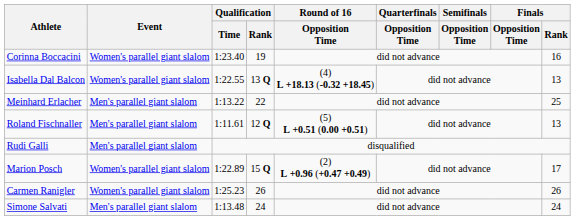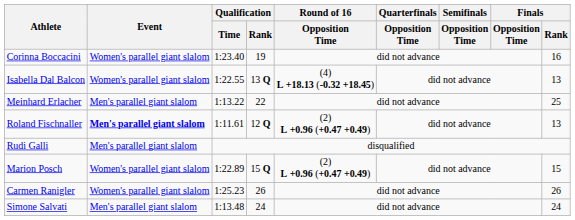 <table class="wikitable" style="font-size:90%">
 <tr>
 <th rowspan="2">Athlete</th>
 <th rowspan="2">Event</th>
 <th colspan="2">Qualification</th>
 <th>Round of 16</th>
 <th>Quarterfinals</th>
 <th>Semifinals</th>
 <th colspan=2>Finals</th>
 </tr>
 <tr>
 <th>Time</th>
 <th>Rank</th>
 <th>Opposition<br>Time</th>
 <th>Opposition<br>Time</th>
 <th>Opposition<br>Time</th>
 <th>Opposition<br>Time</th>
 <th>Rank</th>
 </tr>
 <tr>
 <td><a href='#'>Corinna Boccacini</a></td>
 <td><a href='#'>Women's parallel giant slalom</a></td>
 <td align="center">1:23.40</td>
 <td align="center">19</td>
 <td colspan=4 align="center">did not advance</td>
 <td align="center">16</td>
 </tr>
 <tr>
 <td><a href='#'>Isabella Dal Balcon</a></td>
 <td><a href='#'>Women's parallel giant slalom</a></td>
 <td align="center">1:22.55</td>
 <td align="center">13 <strong>Q</strong></td>
 <td align="center"> (4)<br><strong>L</strong> <strong>+18.13</strong> (<strong>-0.32</strong> <strong>+18.45</strong>)</td>
 <td colspan=3 align="center">did not advance</td>
 <td align="center">13</td>
 </tr>
 <tr>
 <td><a href='#'>Meinhard Erlacher</a></td>
 <td><a href='#'>Men's parallel giant slalom</a></td>
 <td align="center">1:13.22</td>
 <td align="center">22</td>
 <td colspan=4 align="center">did not advance</td>
 <td align="center">25</td>
 </tr>
 <tr>
 <td><a href='#'>Roland Fischnaller</a></td>
-<td><a href='#'>Men's parallel giant slalom</a></td>
+<td><strong><a href='#'>Men's parallel giant slalom</a></strong></td>
 <td align="center">1:11.61</td>
 <td align="center">12 <strong>Q</strong></td>
-<td align="center"> (5)<br><strong>L</strong> <strong>+0.51</strong> (<strong>0.00</strong> <strong>+0.51</strong>)</td>
+<td align="center"> (2)<br><strong>L</strong> <strong>+0.96</strong> (<strong>+0.47</strong> <strong>+0.49</strong>)</td>
 <td colspan=3 align="center">did not advance</td>
 <td align="center">13</td>
 </tr>
 <tr>
 <td><a href='#'>Rudi Galli</a></td>
 <td><a href='#'>Men's parallel giant slalom</a></td>
 <td colspan=7 align="center">disqualified</td>
 </tr>
 <tr>
 <td><a href='#'>Marion Posch</a></td>
 <td><a href='#'>Women's parallel giant slalom</a></td>
 <td align="center">1:22.89</td>
 <td align="center">15 <strong>Q</strong></td>
 <td align="center"> (2)<br><strong>L</strong> <strong>+0.96</strong> (<strong>+0.47</strong> <strong>+0.49</strong>)</td>
 <td colspan=3 align="center">did not advance</td>
-<td align="center">17</td>
+<td align="center">15</td>
 </tr>
 <tr>
 <td><a href='#'>Carmen Ranigler</a></td>
 <td><a href='#'>Women's parallel giant slalom</a></td>
 <td align="center">1:25.23</td>
 <td align="center">26</td>
 <td colspan=4 align="center">did not advance</td>
 <td align="center">26</td>
 </tr>
 <tr>
 <td><a href='#'>Simone Salvati</a></td>
 <td><a href='#'>Men's parallel giant slalom</a></td>
 <td align="center">1:13.48</td>
 <td align="center">24</td>
 <td colspan=4 align="center">did not advance</td>
 <td align="center">24</td>
 </tr>
 </table>
